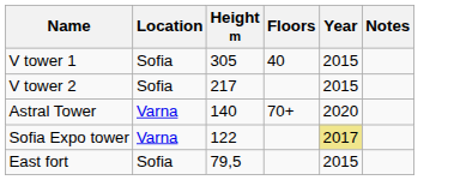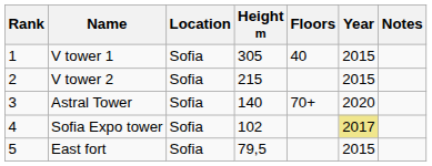 <table class="wikitable sortable">
 <tr>
+<th>Rank</th>
 <th>Name</th>
 <th>Location</th>
 <th>Height<br><small>m</small></th>
 <th>Floors</th>
 <th>Year</th>
 <th>Notes</th>
 </tr>
 <tr>
+<td>1</td>
 <td>V tower 1</td>
 <td>Sofia</td>
 <td>305</td>
 <td>40</td>
 <td>2015</td>
 <td></td>
 </tr>
 <tr>
+<td>2</td>
 <td>V tower 2</td>
 <td>Sofia</td>
-<td>217</td>
+<td>215</td>
 <td></td>
 <td>2015</td>
 <td></td>
 </tr>
 <tr>
+<td>3</td>
 <td>Astral Tower</td>
-<td><a href='#'>Varna</a></td>
+<td>Sofia</td>
 <td>140</td>
 <td>70+</td>
 <td>2020</td>
 <td></td>
 </tr>
 <tr>
+<td>4</td>
 <td>Sofia Expo tower</td>
-<td><a href='#'>Varna</a></td>
-<td>122</td>
+<td>Sofia</td>
+<td>102</td>
 <td></td>
 <td style="background: khaki;">2017</td>
 <td></td>
 </tr>
 <tr>
+<td>5</td>
 <td>East fort</td>
 <td>Sofia</td>
 <td>79,5</td>
 <td></td>
 <td>2015</td>
 <td></td>
 </tr>
 </table>
